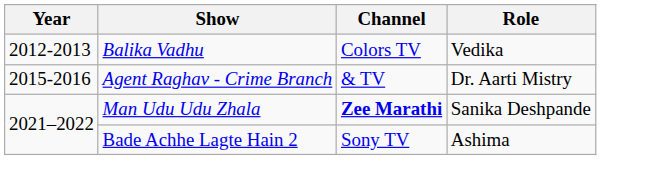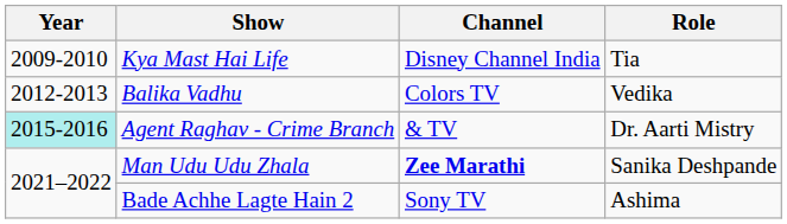 <table class="wikitable">
 <tr>
 <th>Year</th>
 <th>Show</th>
 <th>Channel</th>
 <th>Role</th>
 </tr>
 <tr>
+<td>2009-2010</td>
+<td><em><a href='#'>Kya Mast Hai Life</a></em></td>
+<td><a href='#'>Disney Channel India</a></td>
+<td>Tia</td>
+</tr>
+<tr>
 <td>2012-2013</td>
 <td><em><a href='#'>Balika Vadhu</a></em></td>
 <td><a href='#'>Colors TV</a></td>
 <td>Vedika</td>
 </tr>
 <tr>
-<td>2015-2016</td>
+<td style="background: paleturquoise;">2015-2016</td>
 <td><em><a href='#'>Agent Raghav - Crime Branch</a></em></td>
 <td><a href='#'>& TV</a></td>
 <td>Dr. Aarti Mistry</td>
 </tr>
 <tr>
 <td rowspan="2">2021–2022</td>
 <td><em><a href='#'>Man Udu Udu Zhala</a></em></td>
 <td><strong><a href='#'>Zee Marathi</a></strong></td>
 <td>Sanika Deshpande</td>
 </tr>
 <tr>
 <td><a href='#'>Bade Achhe Lagte Hain 2</a></td>
 <td><a href='#'>Sony TV</a></td>
 <td>Ashima</td>
 </tr>
 </table>
